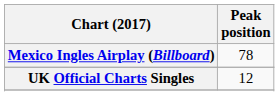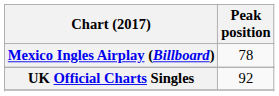 <table class="wikitable sortable plainrowheaders" style="text-align:center">
 <tr>
 <th scope="col">Chart (2017)</th>
 <th scope="col">Peak<br> position</th>
 </tr>
 <tr>
 <th scope="row"><a href='#'>Mexico Ingles Airplay</a> (<em><a href='#'>Billboard</a></em>)</th>
 <td align="center">78</td>
 </tr>
 <tr>
 </tr>
 <tr>
 <th scope="row">UK <a href='#'>Official Charts</a> Singles</th>
-<td>12</td>
+<td>92</td>
 </tr>
 <tr>
 </tr>
 <tr>
 </tr>
 <tr>
 </tr>
 </table>
